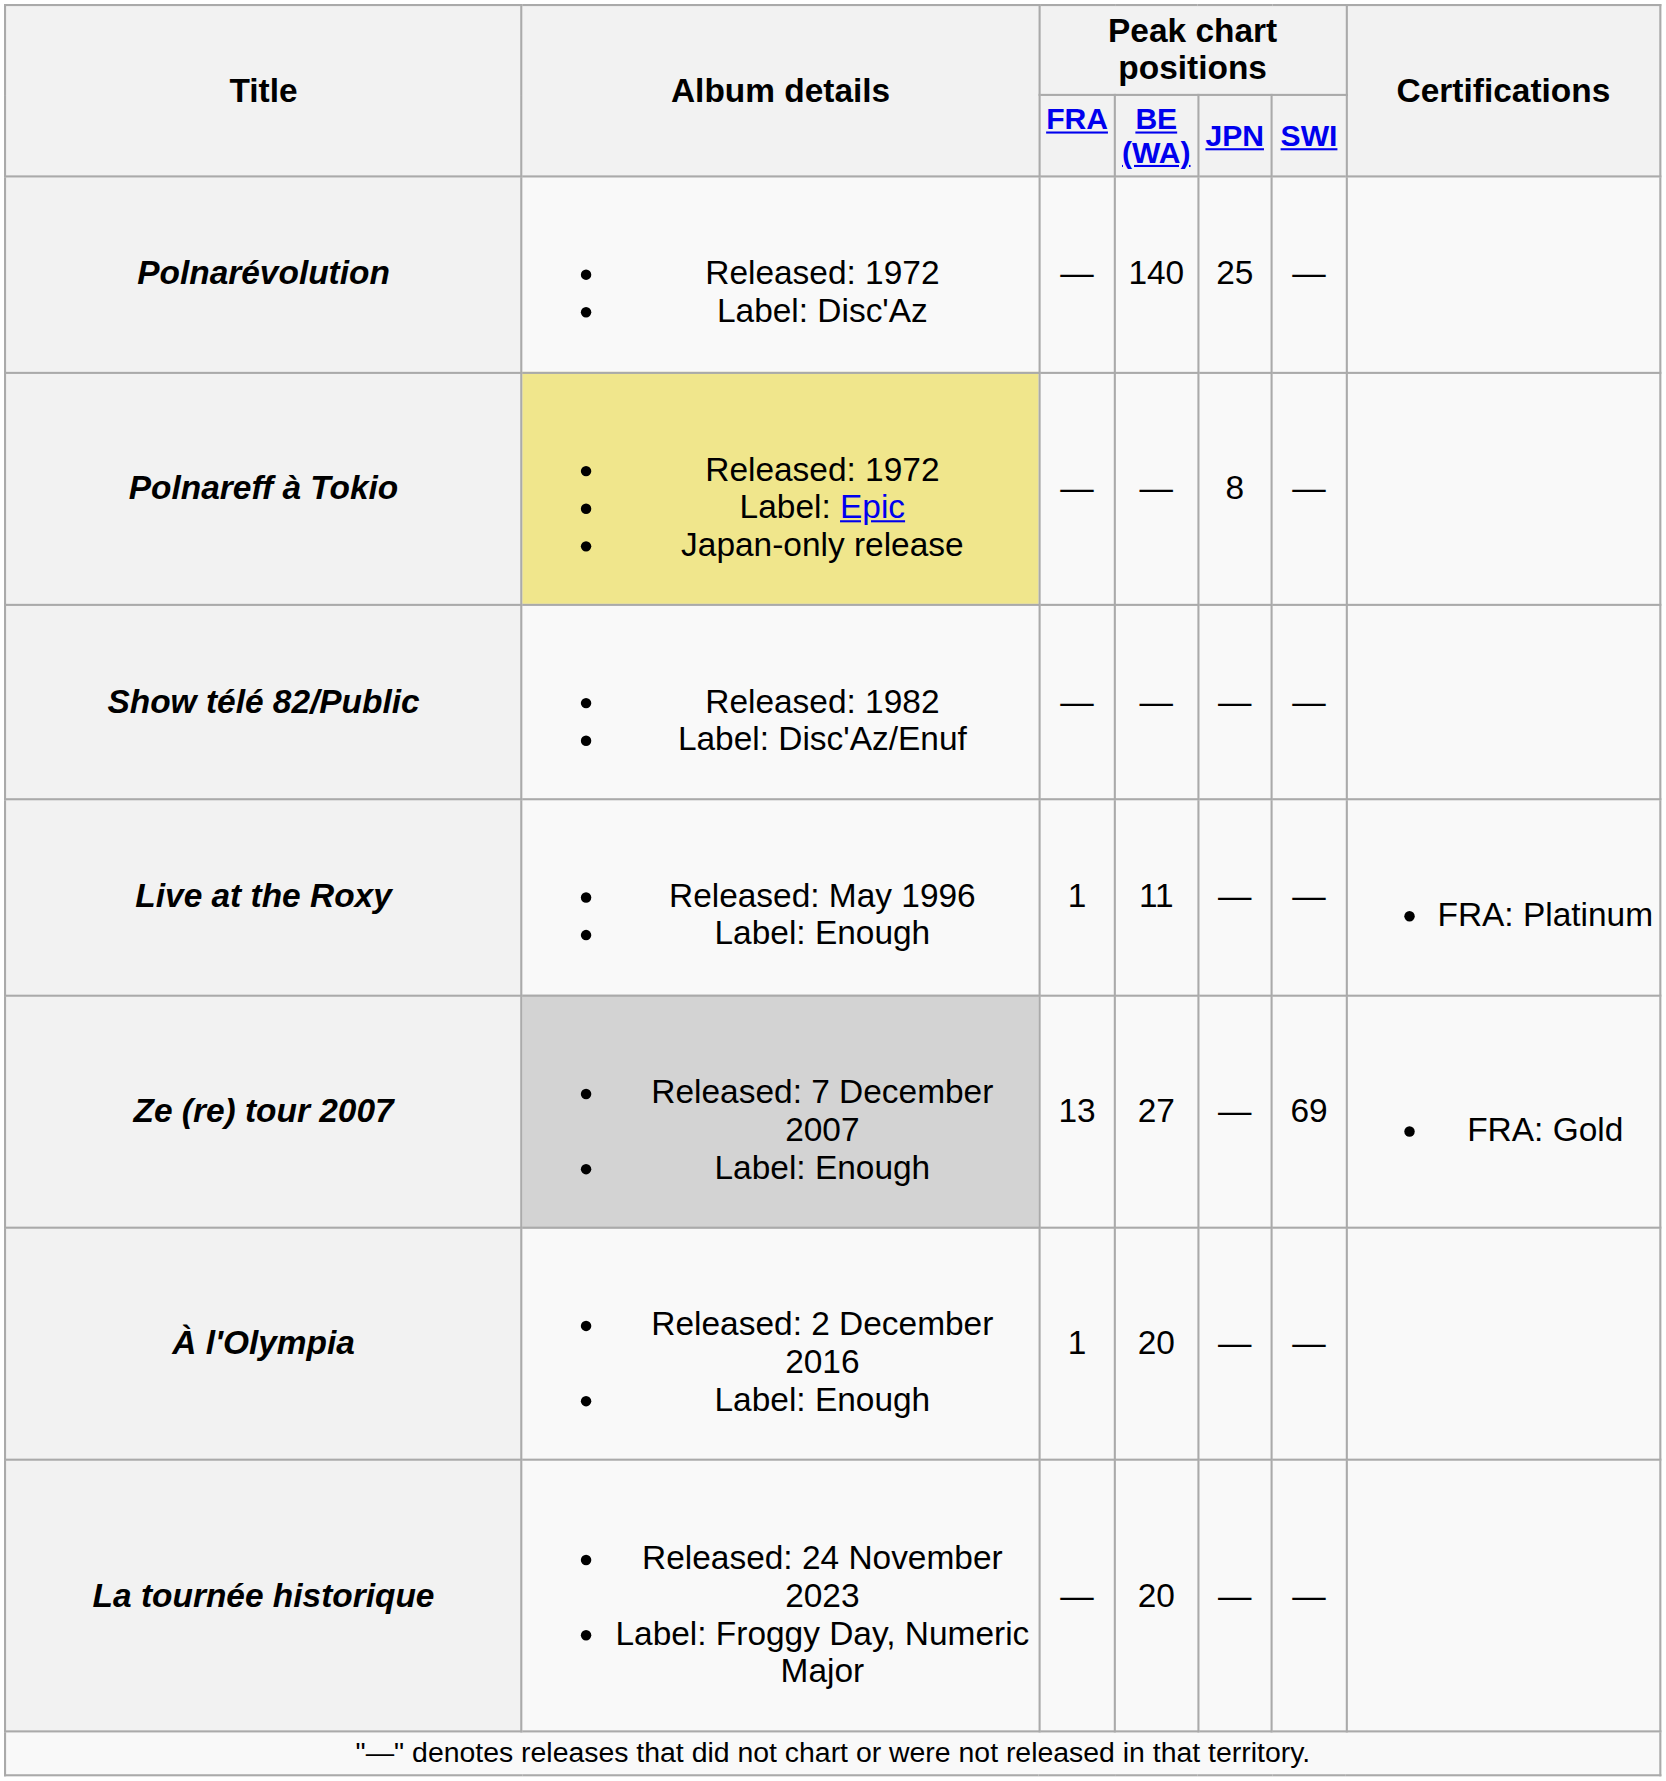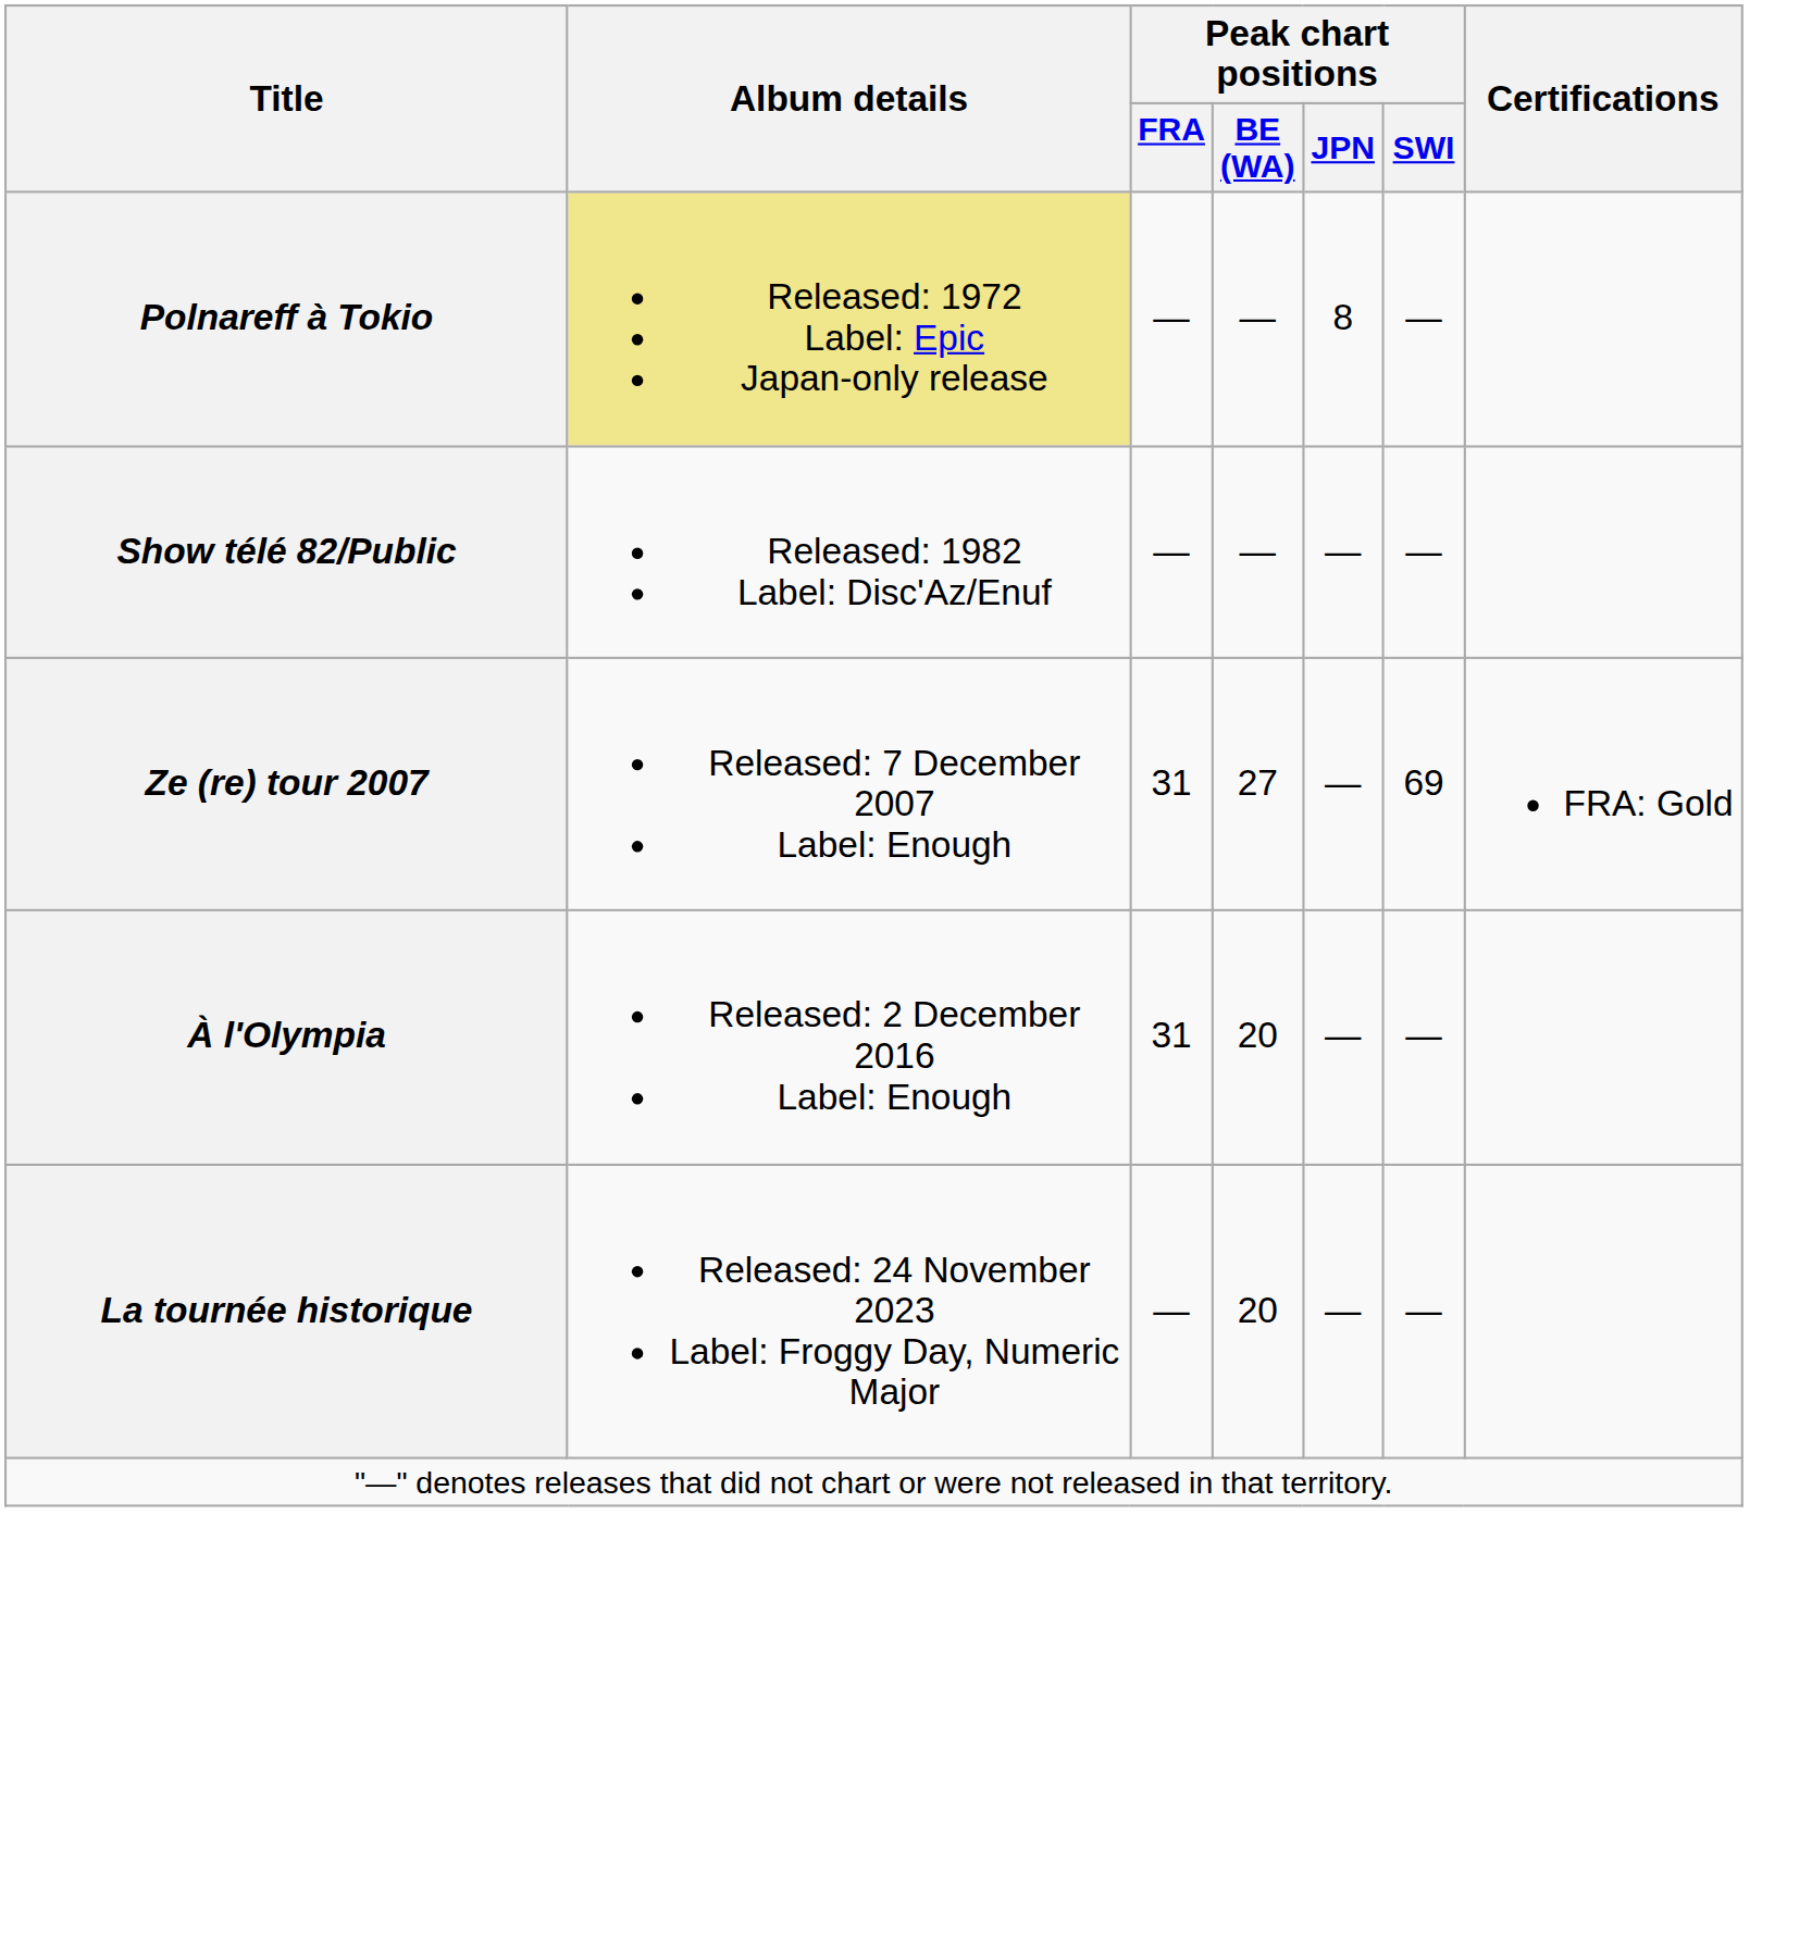 <table class="wikitable plainrowheaders" style="text-align:center;">
 <tr>
 <th rowspan="2" scope="col" style="width:15em;">Title</th>
 <th rowspan="2" scope="col" style="width:15em;">Album details</th>
 <th colspan="4">Peak chart positions</th>
 <th rowspan="2">Certifications</th>
 </tr>
 <tr>
 <th scope="col" style="width:2em;font-size:90%;"><a href='#'>FRA</a><br><br></th>
 <th scope="col" style="width:2em;font-size:90%;"><a href='#'>BE (WA)</a><br></th>
 <th scope="col" style="width:2em;font-size:90%;"><a href='#'>JPN</a><br></th>
 <th scope="col" style="width:2em;font-size:90%;"><a href='#'>SWI</a><br></th>
-</tr>
-<tr>
-<th scope="row"><em>Polnarévolution</em></th>
-<td><br><ul><li>Released: 1972</li><li>Label: Disc'Az</li></ul></td>
-<td>—</td>
-<td>140</td>
-<td>25</td>
-<td>—</td>
-<td></td>
 </tr>
 <tr>
 <th scope="row"><em>Polnareff à Tokio</em></th>
 <td style="background: khaki;"><br><ul><li>Released: 1972</li><li>Label: <a href='#'>Epic</a></li><li>Japan-only release</li></ul></td>
 <td>—</td>
 <td>—</td>
 <td>8</td>
 <td>—</td>
 <td></td>
 </tr>
 <tr>
 <th scope="row"><em>Show télé 82/Public</em></th>
 <td><br><ul><li>Released: 1982</li><li>Label: Disc'Az/Enuf</li></ul></td>
 <td>—</td>
 <td>—</td>
 <td>—</td>
 <td>—</td>
 <td></td>
 </tr>
 <tr>
-<th scope="row"><em>Live at the Roxy</em></th>
-<td><br><ul><li>Released: May 1996</li><li>Label: Enough</li></ul></td>
-<td>1</td>
-<td>11</td>
-<td>—</td>
-<td>—</td>
-<td><br><ul><li>FRA: Platinum</li></ul></td>
-</tr>
-<tr>
 <th scope="row"><em>Ze (re) tour 2007</em></th>
-<td style="background: lightgrey;"><br><ul><li>Released: 7 December 2007</li><li>Label: Enough</li></ul></td>
-<td>13</td>
+<td><br><ul><li>Released: 7 December 2007</li><li>Label: Enough</li></ul></td>
+<td>31</td>
 <td>27</td>
 <td>—</td>
 <td>69</td>
 <td><br><ul><li>FRA: Gold</li></ul></td>
 </tr>
 <tr>
 <th scope="row"><em>À l'Olympia</em></th>
 <td><br><ul><li>Released: 2 December 2016</li><li>Label: Enough</li></ul></td>
-<td>1</td>
+<td>31</td>
 <td>20</td>
 <td>—</td>
 <td>—</td>
 <td></td>
 </tr>
 <tr>
 <th scope="row"><em>La tournée historique</em></th>
 <td><br><ul><li>Released: 24 November 2023</li><li>Label: Froggy Day, Numeric Major</li></ul></td>
 <td>—</td>
 <td>20</td>
 <td>—</td>
 <td>—</td>
 <td></td>
 </tr>
 <tr>
 <td colspan="7" style="font-size:85%">"—" denotes releases that did not chart or were not released in that territory.</td>
 </tr>
 </table>
